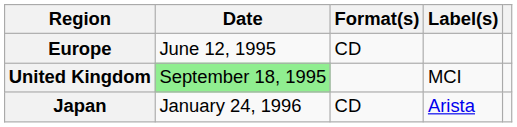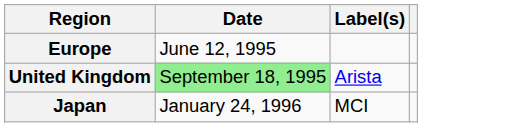 <table class="wikitable plainrowheaders">
 <tr>
 <th scope="col">Region</th>
 <th scope="col">Date</th>
-<th scope="col">Format(s)</th>
 <th scope="col">Label(s)</th>
 <th scope="col"></th>
 </tr>
 <tr>
 <th scope="row">Europe</th>
 <td>June 12, 1995</td>
-<td>CD</td>
 <td></td>
 <td></td>
 </tr>
 <tr>
 <th scope="row">United Kingdom</th>
 <td style="background: lightgreen;">September 18, 1995</td>
-<td></td>
-<td>MCI</td>
+<td><a href='#'>Arista</a></td>
 <td></td>
 </tr>
 <tr>
 <th scope="row">Japan</th>
 <td>January 24, 1996</td>
-<td>CD</td>
-<td><a href='#'>Arista</a></td>
+<td>MCI</td>
 <td></td>
 </tr>
 </table>
